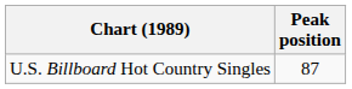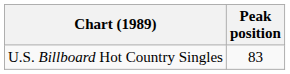 <table class="wikitable sortable">
 <tr>
 <th align="left">Chart (1989)</th>
 <th align="center">Peak<br>position</th>
 </tr>
 <tr>
 <td align="left">U.S. <em>Billboard</em> Hot Country Singles</td>
-<td align="center">87</td>
+<td align="center">83</td>
 </tr>
 </table>
